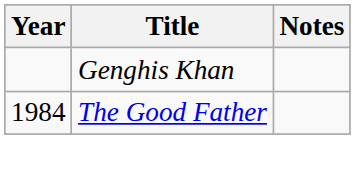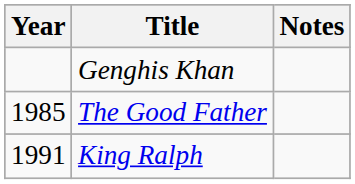 <table class="wikitable">
 <tr>
 <th>Year</th>
 <th>Title</th>
 <th>Notes</th>
 </tr>
 <tr>
 <td></td>
 <td><em>Genghis Khan</em></td>
 <td></td>
 </tr>
 <tr>
-<td>1984</td>
+<td>1985</td>
 <td><em><a href='#'>The Good Father</a></em></td>
 <td></td>
 </tr>
+<tr>
+<td>1991</td>
+<td><em><a href='#'>King Ralph</a></em></td>
+<td></td>
+</tr>
 </table>
